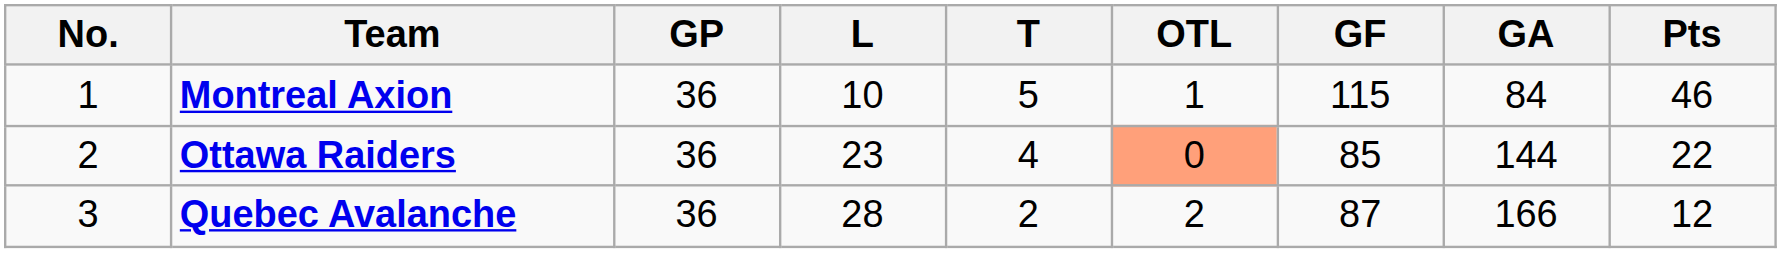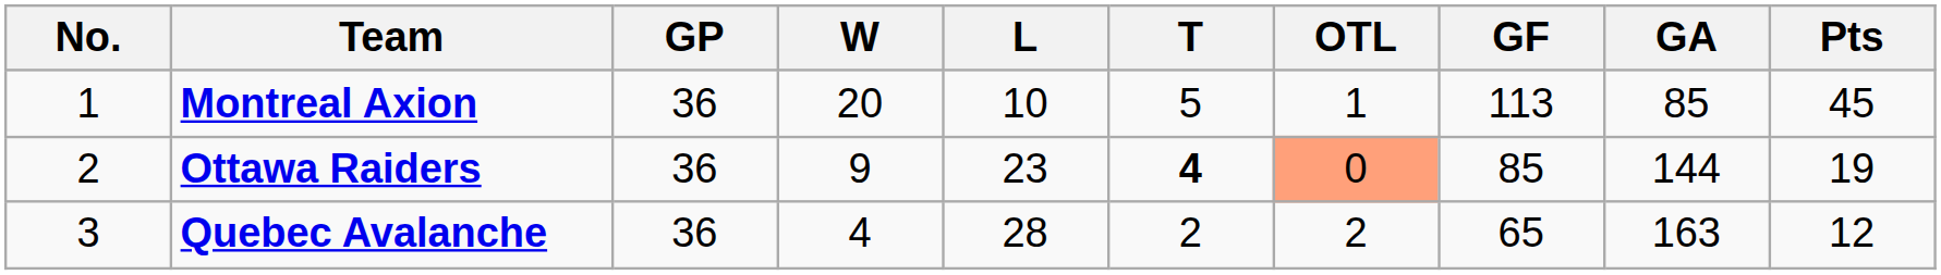 <table class="wikitable sortable">
 <tr>
 <th bgcolor="#DDDDFF" width="7.5%" title="Division rank">No.</th>
 <th bgcolor="#DDDDFF" width="20%">Team</th>
 <th bgcolor="#DDDDFF" width="7.5%" title="Games played" class="unsortable">GP</th>
+<th bgcolor="#DDDDFF" width="7.5%" title="Wins">W</th>
 <th bgcolor="#DDDDFF" width="7.5%" title="Losses">L</th>
 <th bgcolor="#DDDDFF" width="7.5%" title="Ties">T</th>
 <th bgcolor="#DDDDFF" width="7.5%" title="Ties">OTL</th>
 <th bgcolor="#DDDDFF" width="7.5%" title="Goals for">GF</th>
 <th bgcolor="#DDDDFF" width="7.5%" title="Goals against">GA</th>
 <th bgcolor="#DDDDFF" width="7.5%" title="Points">Pts</th>
 </tr>
 <tr align=center>
 <td>1</td>
 <td align=left><strong><a href='#'>Montreal Axion</a></strong></td>
 <td>36</td>
+<td>20</td>
 <td>10</td>
 <td>5</td>
 <td>1</td>
-<td>115</td>
-<td>84</td>
-<td>46</td>
+<td>113</td>
+<td>85</td>
+<td>45</td>
 </tr>
 <tr align=center>
 <td>2</td>
 <td align=left><strong><a href='#'>Ottawa Raiders</a> </strong></td>
 <td>36</td>
+<td>9</td>
 <td>23</td>
-<td>4</td>
+<td><strong>4</strong></td>
 <td style="background: lightsalmon;">0</td>
 <td>85</td>
 <td>144</td>
-<td>22</td>
+<td>19</td>
 </tr>
 <tr align=center>
 <td>3</td>
 <td align=left><strong> <a href='#'>Quebec Avalanche</a></strong></td>
 <td>36</td>
+<td>4</td>
 <td>28</td>
 <td>2</td>
 <td>2</td>
-<td>87</td>
-<td>166</td>
+<td>65</td>
+<td>163</td>
 <td>12</td>
 </tr>
 </table>
